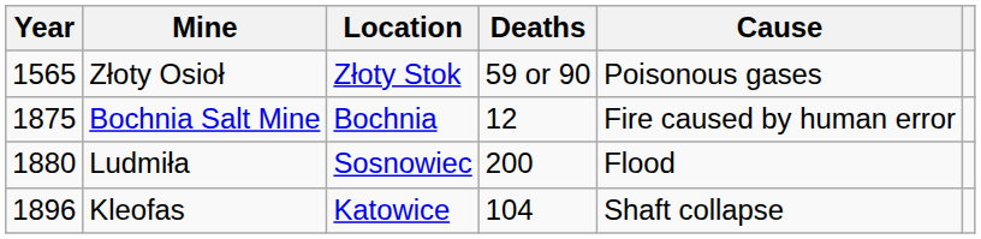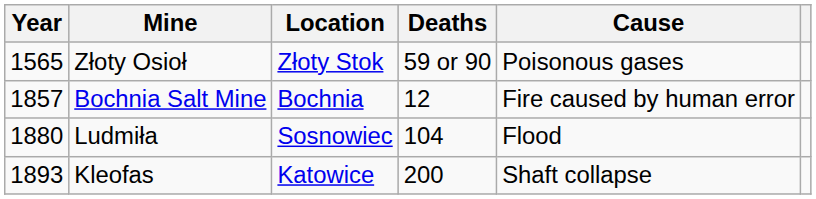 <table class="wikitable sortable sotable">
 <tr>
 <th>Year</th>
 <th>Mine</th>
 <th>Location</th>
 <th>Deaths</th>
 <th>Cause</th>
 <th></th>
 </tr>
 <tr>
 <td>1565</td>
 <td>Złoty Osioł</td>
 <td><a href='#'>Złoty Stok</a></td>
 <td>59 or 90</td>
 <td>Poisonous gases</td>
 <td></td>
 </tr>
 <tr>
-<td>1875</td>
+<td>1857</td>
 <td><a href='#'>Bochnia Salt Mine</a></td>
 <td><a href='#'>Bochnia</a></td>
 <td>12</td>
 <td>Fire caused by human error</td>
 <td></td>
 </tr>
 <tr>
 <td>1880</td>
 <td>Ludmiła</td>
 <td><a href='#'>Sosnowiec</a></td>
-<td>200</td>
+<td>104</td>
 <td>Flood</td>
 <td></td>
 </tr>
 <tr>
-<td>1896</td>
+<td>1893</td>
 <td>Kleofas</td>
 <td><a href='#'>Katowice</a></td>
-<td>104</td>
+<td>200</td>
 <td>Shaft collapse</td>
 <td></td>
 </tr>
 </table>
